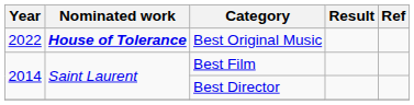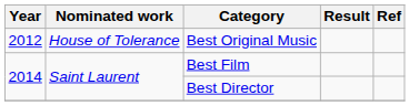 <table class="wikitable sortable">
 <tr>
 <th>Year</th>
 <th>Nominated work</th>
 <th>Category</th>
 <th>Result</th>
 <th>Ref</th>
 </tr>
 <tr>
-<td><a href='#'>2022</a></td>
-<td><strong><em><a href='#'>House of Tolerance</a></em></strong></td>
+<td><a href='#'>2012</a></td>
+<td><em><a href='#'>House of Tolerance</a></em></td>
 <td><a href='#'>Best Original Music</a></td>
 <td></td>
 <td></td>
 </tr>
 <tr>
 <td rowspan=2><a href='#'>2014</a></td>
 <td rowspan=2><em><a href='#'>Saint Laurent</a></em></td>
 <td><a href='#'>Best Film</a></td>
 <td></td>
 <td></td>
 </tr>
 <tr>
 <td><a href='#'>Best Director</a></td>
 <td></td>
 <td></td>
 </tr>
 <tr>
 </tr>
 </table>
